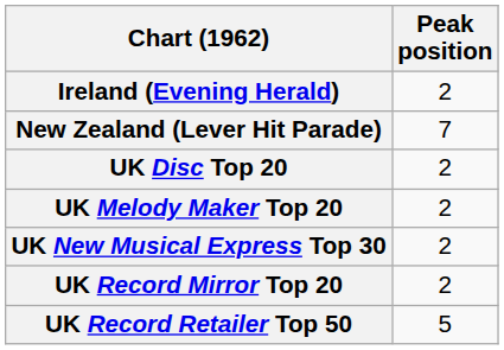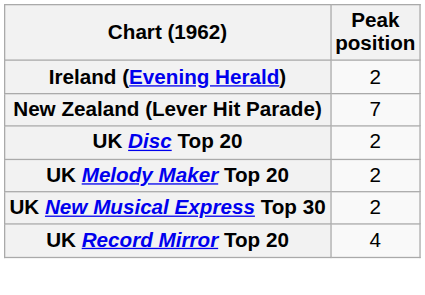 <table class="wikitable sortable plainrowheaders" style="text-align:center">
 <tr>
 <th>Chart (1962)</th>
 <th>Peak<br>position</th>
 </tr>
 <tr>
 <th scope="row">Ireland (<a href='#'>Evening Herald</a>)</th>
 <td>2</td>
 </tr>
 <tr>
 <th scope="row">New Zealand (Lever Hit Parade)</th>
 <td>7</td>
 </tr>
 <tr>
 <th scope="row">UK <em><a href='#'>Disc</a></em> Top 20</th>
 <td>2</td>
 </tr>
 <tr>
 <th scope="row">UK <em><a href='#'>Melody Maker</a></em> Top 20</th>
 <td>2</td>
 </tr>
 <tr>
 <th scope="row">UK <em><a href='#'>New Musical Express</a></em> Top 30</th>
 <td>2</td>
 </tr>
 <tr>
 <th scope="row">UK <em><a href='#'>Record Mirror</a></em> Top 20</th>
-<td>2</td>
-</tr>
-<tr>
-<th scope="row">UK <em><a href='#'>Record Retailer</a></em> Top 50</th>
-<td>5</td>
+<td>4</td>
 </tr>
 </table>
